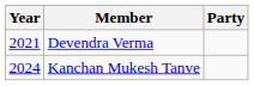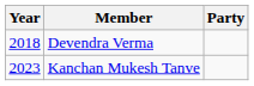 <table class="wikitable sortable">
 <tr>
 <th>Year</th>
 <th>Member</th>
 <th colspan=2>Party</th>
 </tr>
 <tr>
-<td><a href='#'>2021</a></td>
+<td><a href='#'>2018</a></td>
 <td><a href='#'>Devendra Verma</a></td>
 <td></td>
 </tr>
 <tr>
-<td><a href='#'>2024</a></td>
+<td><a href='#'>2023</a></td>
 <td><a href='#'>Kanchan Mukesh Tanve</a></td>
 </tr>
 </table>
